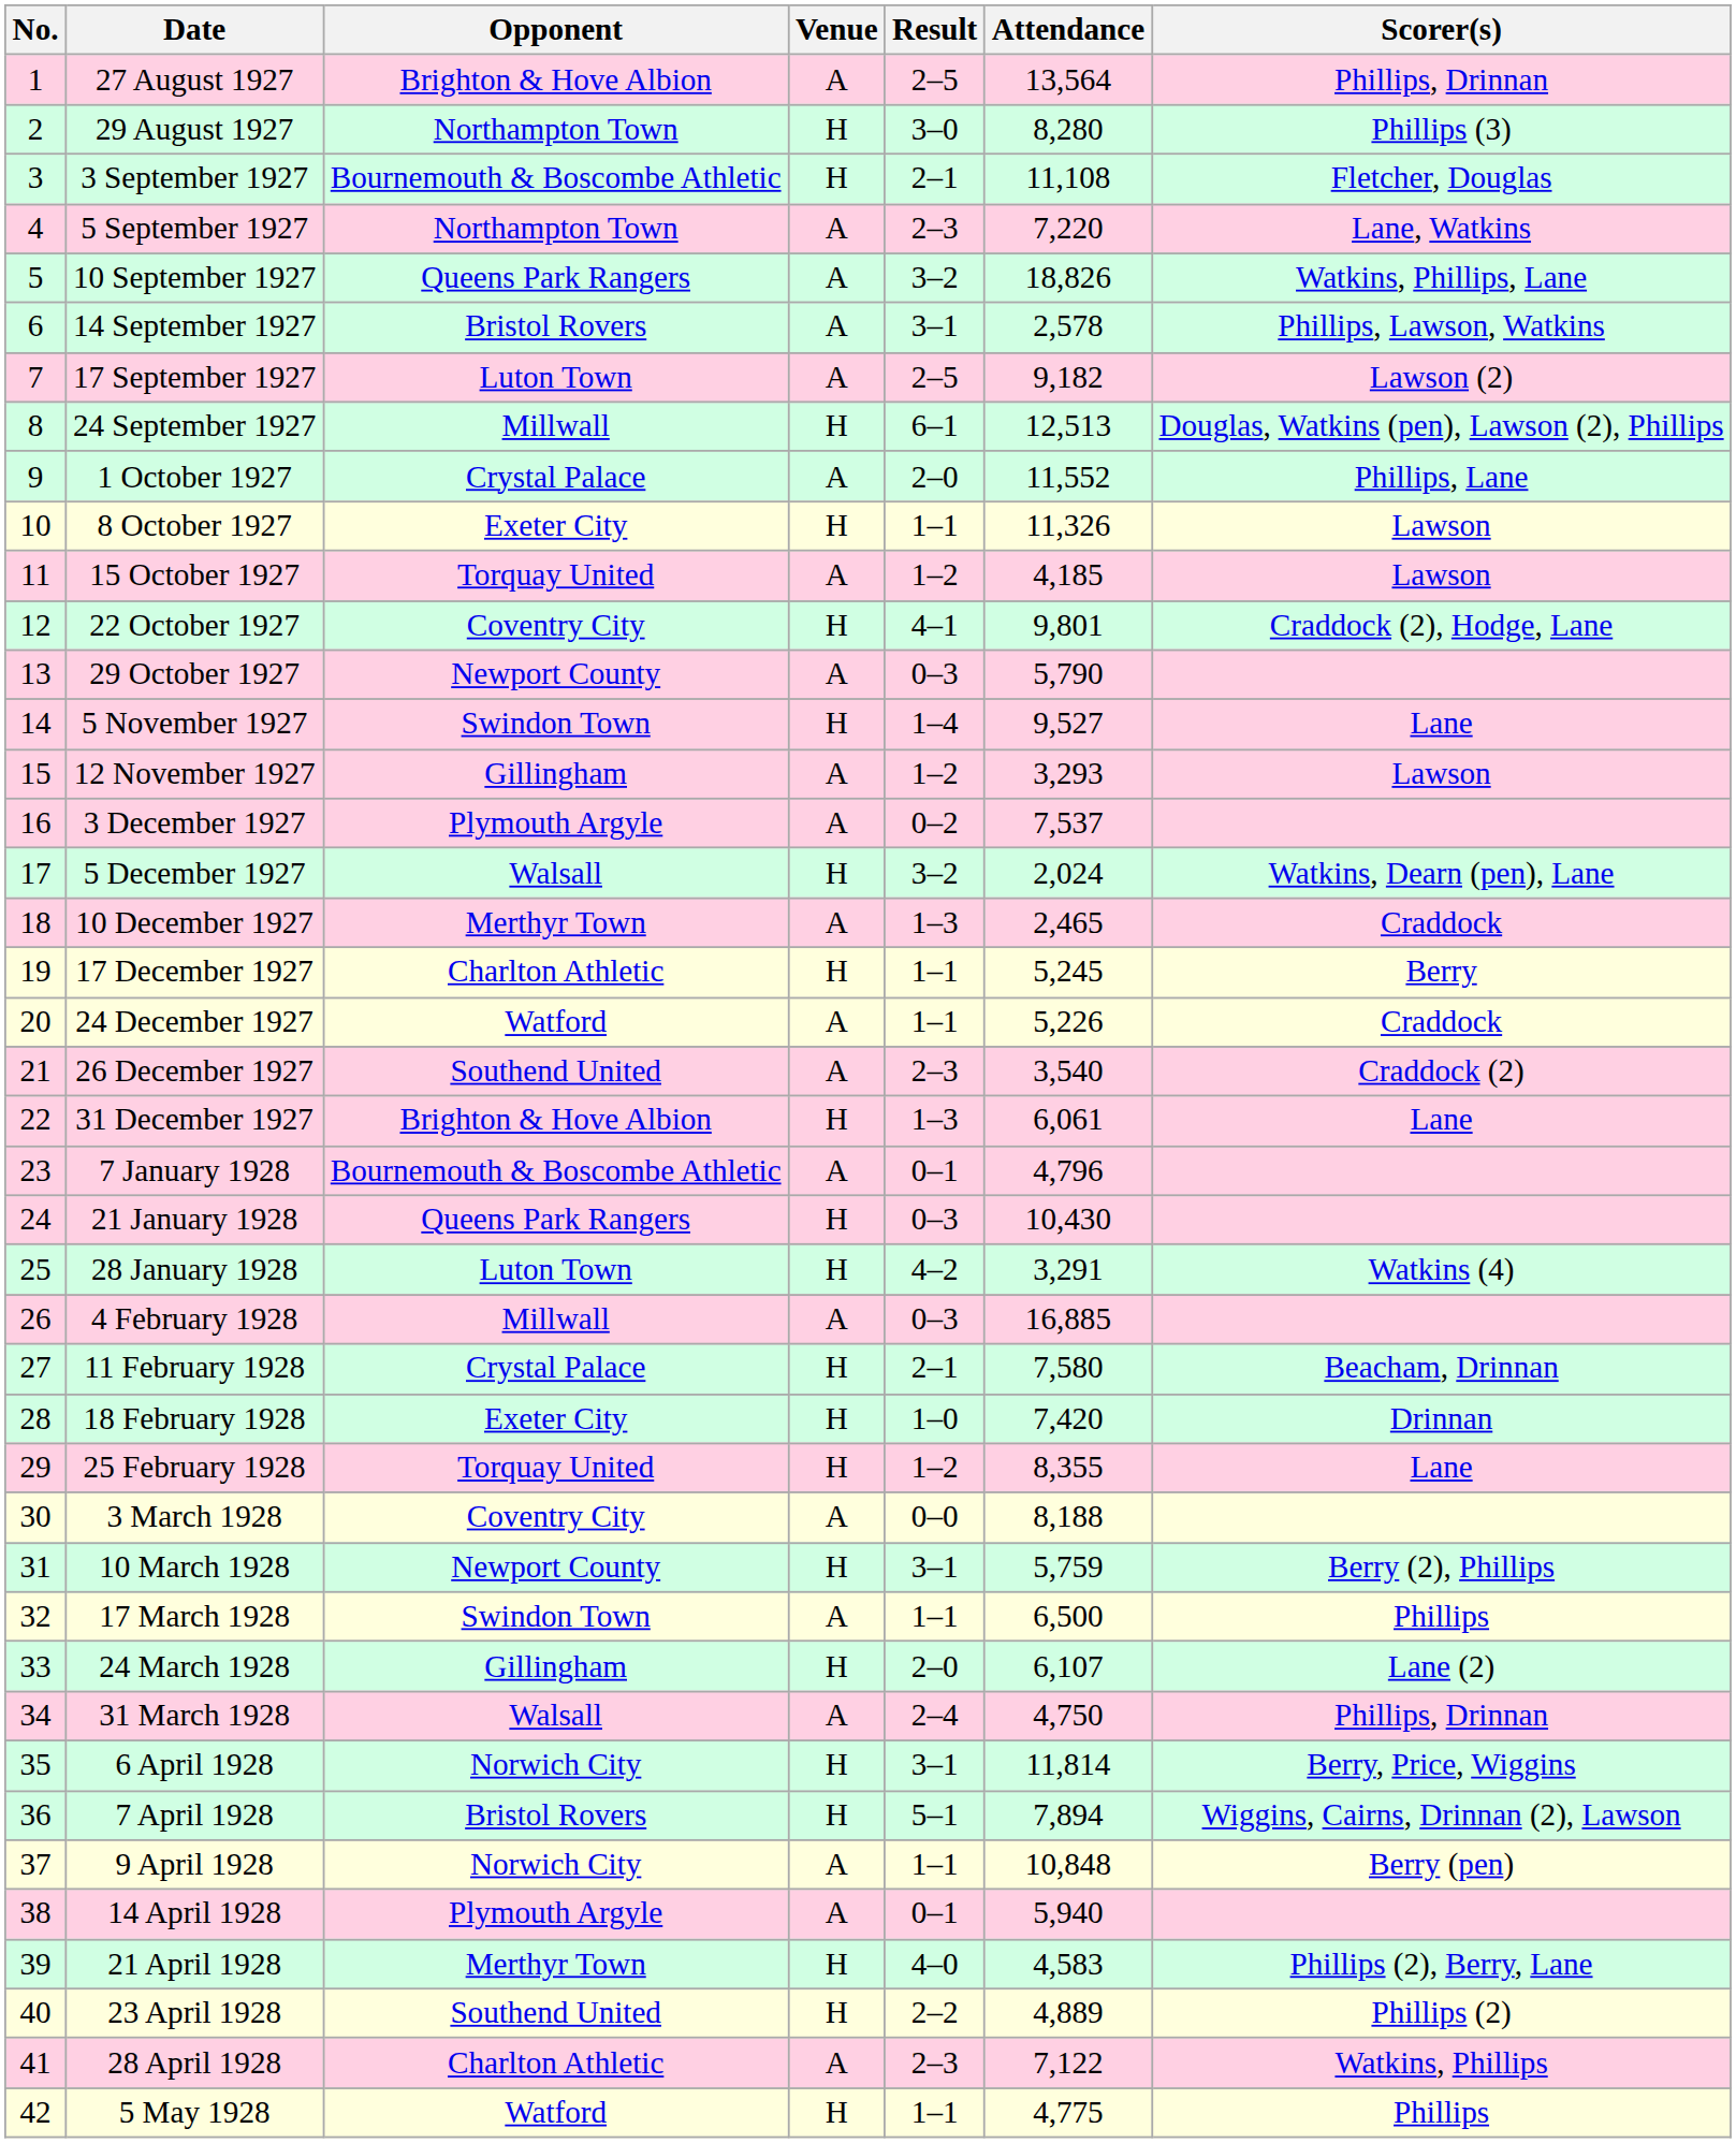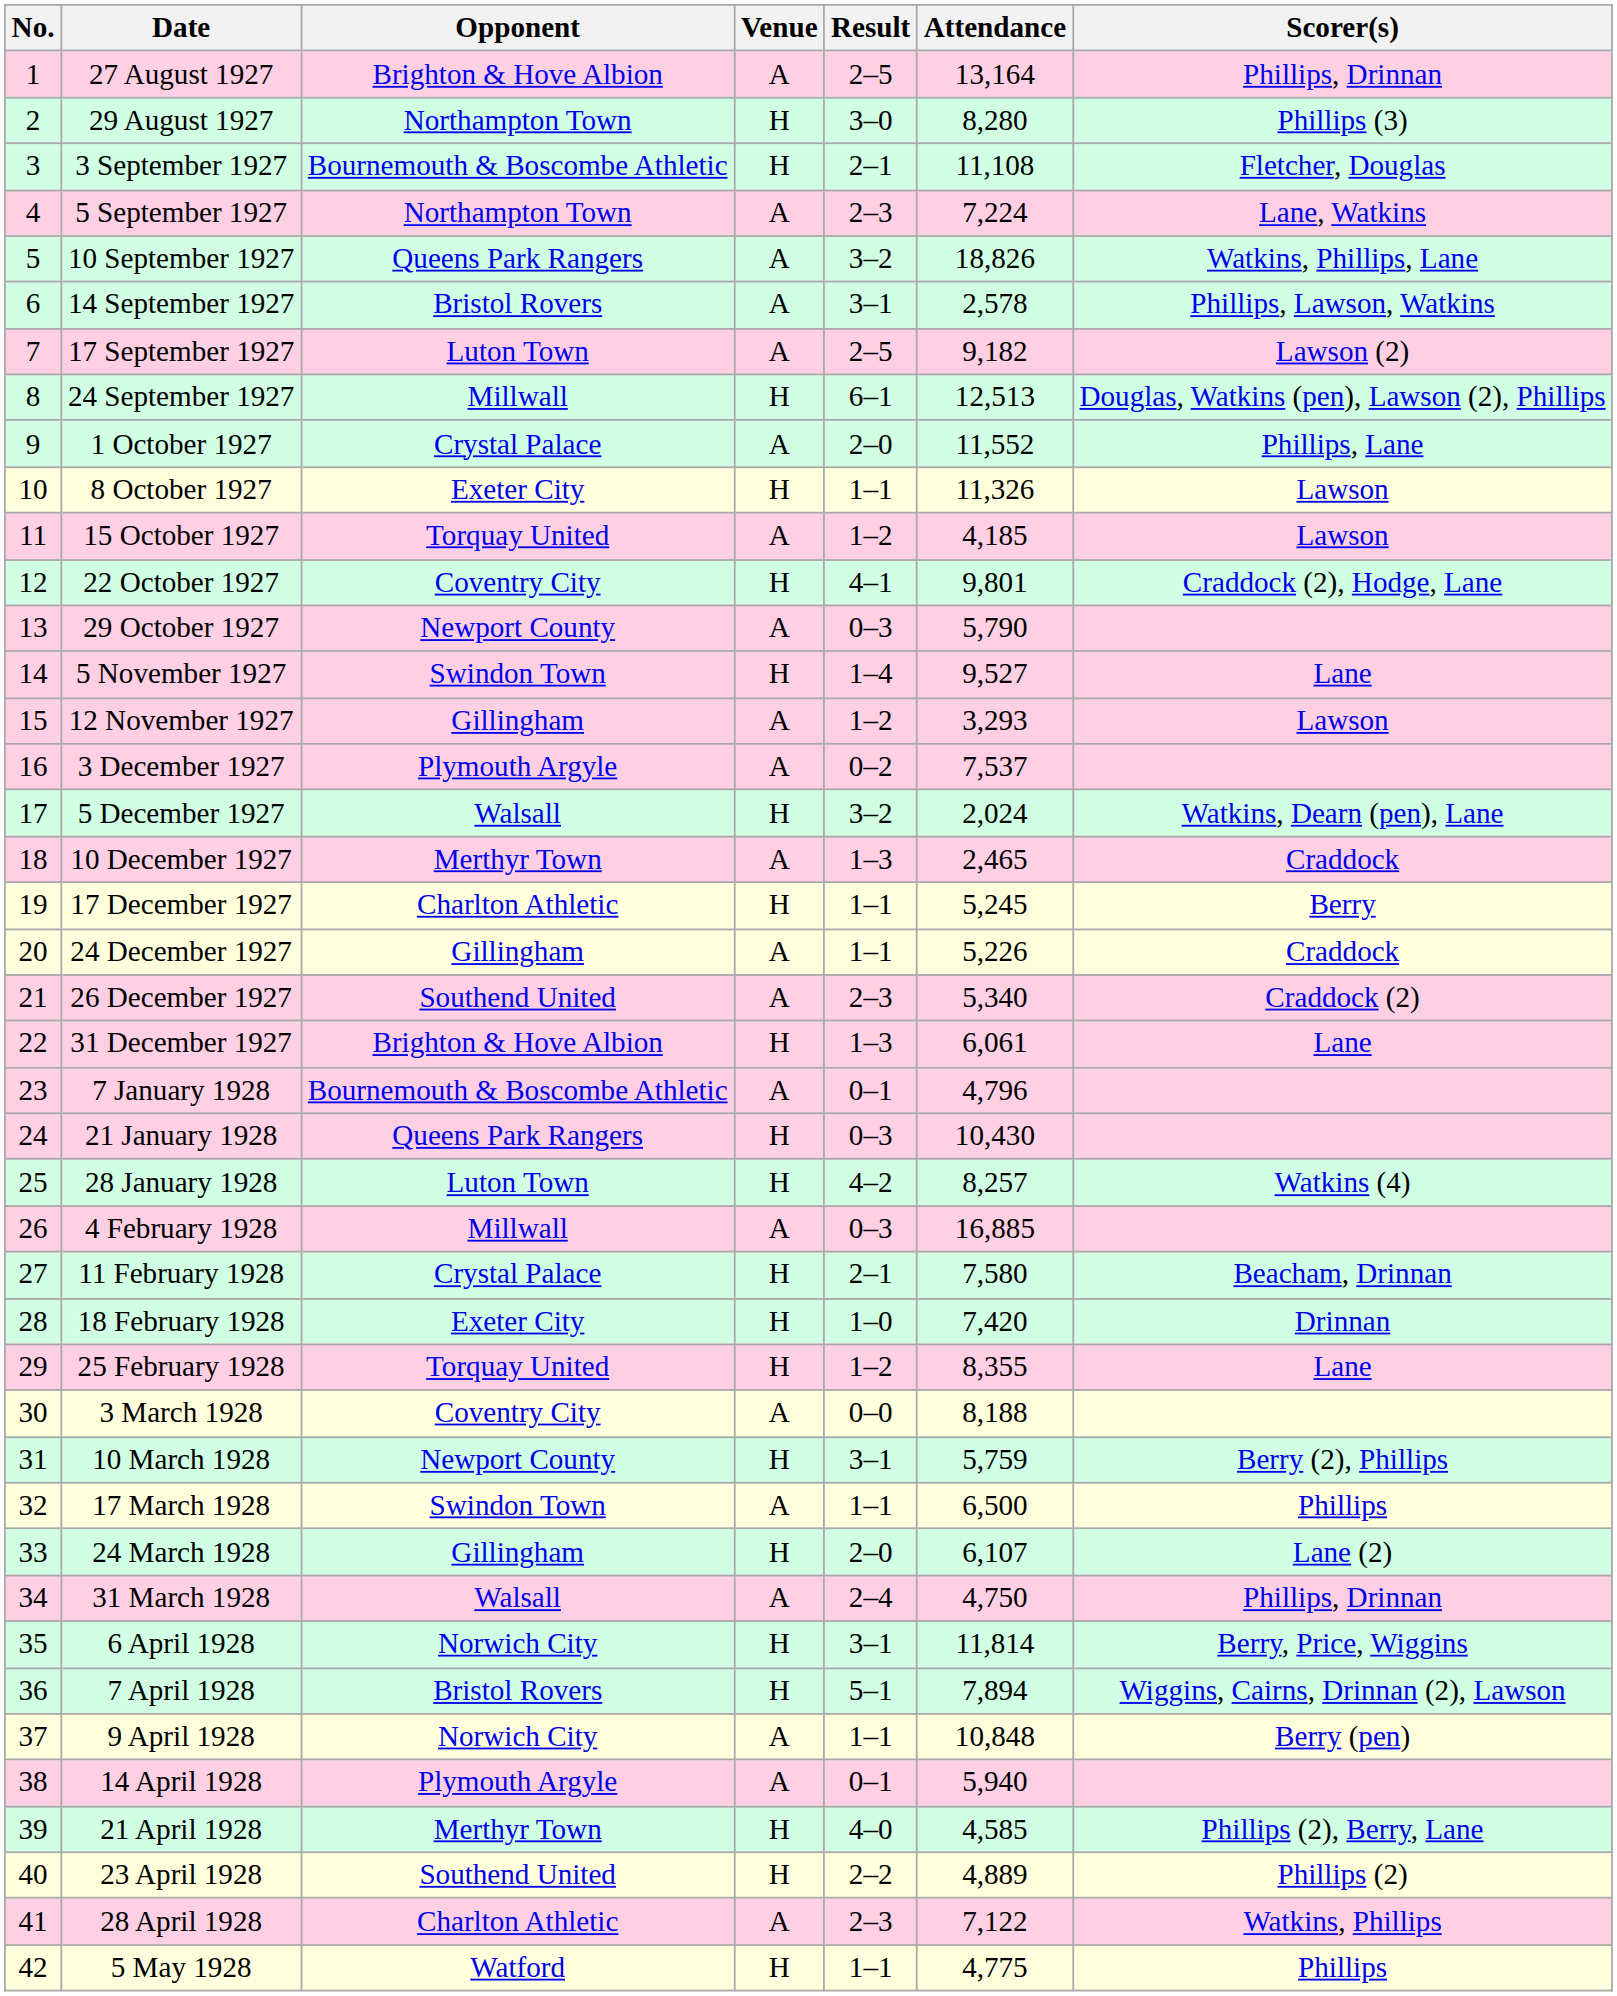 <table class="wikitable sortable" style="text-align:center;">
 <tr>
 <th>No.</th>
 <th>Date</th>
 <th>Opponent</th>
 <th>Venue</th>
 <th>Result</th>
 <th>Attendance</th>
 <th>Scorer(s)</th>
 </tr>
 <tr style="background:#ffd0e3;">
 <td>1</td>
 <td>27 August 1927</td>
 <td><a href='#'>Brighton & Hove Albion</a></td>
 <td>A</td>
 <td>2–5</td>
-<td>13,564</td>
+<td>13,164</td>
 <td><a href='#'>Phillips</a>, <a href='#'>Drinnan</a></td>
 </tr>
 <tr style="background:#d0ffe3;">
 <td>2</td>
 <td>29 August 1927</td>
 <td><a href='#'>Northampton Town</a></td>
 <td>H</td>
 <td>3–0</td>
 <td>8,280</td>
 <td><a href='#'>Phillips</a> (3)</td>
 </tr>
 <tr style="background:#d0ffe3;">
 <td>3</td>
 <td>3 September 1927</td>
 <td><a href='#'>Bournemouth & Boscombe Athletic</a></td>
 <td>H</td>
 <td>2–1</td>
 <td>11,108</td>
 <td><a href='#'>Fletcher</a>, <a href='#'>Douglas</a></td>
 </tr>
 <tr style="background:#ffd0e3;">
 <td>4</td>
 <td>5 September 1927</td>
 <td><a href='#'>Northampton Town</a></td>
 <td>A</td>
 <td>2–3</td>
-<td>7,220</td>
+<td>7,224</td>
 <td><a href='#'>Lane</a>, <a href='#'>Watkins</a></td>
 </tr>
 <tr style="background:#d0ffe3;">
 <td>5</td>
 <td>10 September 1927</td>
 <td><a href='#'>Queens Park Rangers</a></td>
 <td>A</td>
 <td>3–2</td>
 <td>18,826</td>
 <td><a href='#'>Watkins</a>, <a href='#'>Phillips</a>, <a href='#'>Lane</a></td>
 </tr>
 <tr style="background:#d0ffe3;">
 <td>6</td>
 <td>14 September 1927</td>
 <td><a href='#'>Bristol Rovers</a></td>
 <td>A</td>
 <td>3–1</td>
 <td>2,578</td>
 <td><a href='#'>Phillips</a>, <a href='#'>Lawson</a>, <a href='#'>Watkins</a></td>
 </tr>
 <tr style="background:#ffd0e3;">
 <td>7</td>
 <td>17 September 1927</td>
 <td><a href='#'>Luton Town</a></td>
 <td>A</td>
 <td>2–5</td>
 <td>9,182</td>
 <td><a href='#'>Lawson</a> (2)</td>
 </tr>
 <tr style="background:#d0ffe3;">
 <td>8</td>
 <td>24 September 1927</td>
 <td><a href='#'>Millwall</a></td>
 <td>H</td>
 <td>6–1</td>
 <td>12,513</td>
 <td><a href='#'>Douglas</a>, <a href='#'>Watkins</a> (<a href='#'>pen</a>), <a href='#'>Lawson</a> (2), <a href='#'>Phillips</a></td>
 </tr>
 <tr style="background:#d0ffe3;">
 <td>9</td>
 <td>1 October 1927</td>
 <td><a href='#'>Crystal Palace</a></td>
 <td>A</td>
 <td>2–0</td>
 <td>11,552</td>
 <td><a href='#'>Phillips</a>, <a href='#'>Lane</a></td>
 </tr>
 <tr style="background:#ffd;">
 <td>10</td>
 <td>8 October 1927</td>
 <td><a href='#'>Exeter City</a></td>
 <td>H</td>
 <td>1–1</td>
 <td>11,326</td>
 <td><a href='#'>Lawson</a></td>
 </tr>
 <tr style="background:#ffd0e3;">
 <td>11</td>
 <td>15 October 1927</td>
 <td><a href='#'>Torquay United</a></td>
 <td>A</td>
 <td>1–2</td>
 <td>4,185</td>
 <td><a href='#'>Lawson</a></td>
 </tr>
 <tr style="background:#d0ffe3;">
 <td>12</td>
 <td>22 October 1927</td>
 <td><a href='#'>Coventry City</a></td>
 <td>H</td>
 <td>4–1</td>
 <td>9,801</td>
 <td><a href='#'>Craddock</a> (2), <a href='#'>Hodge</a>, <a href='#'>Lane</a></td>
 </tr>
 <tr style="background:#ffd0e3;">
 <td>13</td>
 <td>29 October 1927</td>
 <td><a href='#'>Newport County</a></td>
 <td>A</td>
 <td>0–3</td>
 <td>5,790</td>
 <td></td>
 </tr>
 <tr style="background:#ffd0e3;">
 <td>14</td>
 <td>5 November 1927</td>
 <td><a href='#'>Swindon Town</a></td>
 <td>H</td>
 <td>1–4</td>
 <td>9,527</td>
 <td><a href='#'>Lane</a></td>
 </tr>
 <tr style="background:#ffd0e3;">
 <td>15</td>
 <td>12 November 1927</td>
 <td><a href='#'>Gillingham</a></td>
 <td>A</td>
 <td>1–2</td>
 <td>3,293</td>
 <td><a href='#'>Lawson</a></td>
 </tr>
 <tr style="background:#ffd0e3;">
 <td>16</td>
 <td>3 December 1927</td>
 <td><a href='#'>Plymouth Argyle</a></td>
 <td>A</td>
 <td>0–2</td>
 <td>7,537</td>
 <td></td>
 </tr>
 <tr style="background:#d0ffe3;">
 <td>17</td>
 <td>5 December 1927</td>
 <td><a href='#'>Walsall</a></td>
 <td>H</td>
 <td>3–2</td>
 <td>2,024</td>
 <td><a href='#'>Watkins</a>, <a href='#'>Dearn</a> (<a href='#'>pen</a>), <a href='#'>Lane</a></td>
 </tr>
 <tr style="background:#ffd0e3;">
 <td>18</td>
 <td>10 December 1927</td>
 <td><a href='#'>Merthyr Town</a></td>
 <td>A</td>
 <td>1–3</td>
 <td>2,465</td>
 <td><a href='#'>Craddock</a></td>
 </tr>
 <tr style="background:#ffd;">
 <td>19</td>
 <td>17 December 1927</td>
 <td><a href='#'>Charlton Athletic</a></td>
 <td>H</td>
 <td>1–1</td>
 <td>5,245</td>
 <td><a href='#'>Berry</a></td>
 </tr>
 <tr style="background:#ffd;">
 <td>20</td>
 <td>24 December 1927</td>
-<td><a href='#'>Watford</a></td>
+<td><a href='#'>Gillingham</a></td>
 <td>A</td>
 <td>1–1</td>
 <td>5,226</td>
 <td><a href='#'>Craddock</a></td>
 </tr>
 <tr style="background:#ffd0e3;">
 <td>21</td>
 <td>26 December 1927</td>
 <td><a href='#'>Southend United</a></td>
 <td>A</td>
 <td>2–3</td>
-<td>3,540</td>
+<td>5,340</td>
 <td><a href='#'>Craddock</a> (2)</td>
 </tr>
 <tr style="background:#ffd0e3;">
 <td>22</td>
 <td>31 December 1927</td>
 <td><a href='#'>Brighton & Hove Albion</a></td>
 <td>H</td>
 <td>1–3</td>
 <td>6,061</td>
 <td><a href='#'>Lane</a></td>
 </tr>
 <tr style="background:#ffd0e3;">
 <td>23</td>
 <td>7 January 1928</td>
 <td><a href='#'>Bournemouth & Boscombe Athletic</a></td>
 <td>A</td>
 <td>0–1</td>
 <td>4,796</td>
 <td></td>
 </tr>
 <tr style="background:#ffd0e3;">
 <td>24</td>
 <td>21 January 1928</td>
 <td><a href='#'>Queens Park Rangers</a></td>
 <td>H</td>
 <td>0–3</td>
 <td>10,430</td>
 <td></td>
 </tr>
 <tr style="background:#d0ffe3;">
 <td>25</td>
 <td>28 January 1928</td>
 <td><a href='#'>Luton Town</a></td>
 <td>H</td>
 <td>4–2</td>
-<td>3,291</td>
+<td>8,257</td>
 <td><a href='#'>Watkins</a> (4)</td>
 </tr>
 <tr style="background:#ffd0e3;">
 <td>26</td>
 <td>4 February 1928</td>
 <td><a href='#'>Millwall</a></td>
 <td>A</td>
 <td>0–3</td>
 <td>16,885</td>
 <td></td>
 </tr>
 <tr style="background:#d0ffe3;">
 <td>27</td>
 <td>11 February 1928</td>
 <td><a href='#'>Crystal Palace</a></td>
 <td>H</td>
 <td>2–1</td>
 <td>7,580</td>
 <td><a href='#'>Beacham</a>, <a href='#'>Drinnan</a></td>
 </tr>
 <tr style="background:#d0ffe3;">
 <td>28</td>
 <td>18 February 1928</td>
 <td><a href='#'>Exeter City</a></td>
 <td>H</td>
 <td>1–0</td>
 <td>7,420</td>
 <td><a href='#'>Drinnan</a></td>
 </tr>
 <tr style="background:#ffd0e3;">
 <td>29</td>
 <td>25 February 1928</td>
 <td><a href='#'>Torquay United</a></td>
 <td>H</td>
 <td>1–2</td>
 <td>8,355</td>
 <td><a href='#'>Lane</a></td>
 </tr>
 <tr style="background:#ffd;">
 <td>30</td>
 <td>3 March 1928</td>
 <td><a href='#'>Coventry City</a></td>
 <td>A</td>
 <td>0–0</td>
 <td>8,188</td>
 <td></td>
 </tr>
 <tr style="background:#d0ffe3;">
 <td>31</td>
 <td>10 March 1928</td>
 <td><a href='#'>Newport County</a></td>
 <td>H</td>
 <td>3–1</td>
 <td>5,759</td>
 <td><a href='#'>Berry</a> (2), <a href='#'>Phillips</a></td>
 </tr>
 <tr style="background:#ffd;">
 <td>32</td>
 <td>17 March 1928</td>
 <td><a href='#'>Swindon Town</a></td>
 <td>A</td>
 <td>1–1</td>
 <td>6,500</td>
 <td><a href='#'>Phillips</a></td>
 </tr>
 <tr style="background:#d0ffe3;">
 <td>33</td>
 <td>24 March 1928</td>
 <td><a href='#'>Gillingham</a></td>
 <td>H</td>
 <td>2–0</td>
 <td>6,107</td>
 <td><a href='#'>Lane</a> (2)</td>
 </tr>
 <tr style="background:#ffd0e3;">
 <td>34</td>
 <td>31 March 1928</td>
 <td><a href='#'>Walsall</a></td>
 <td>A</td>
 <td>2–4</td>
 <td>4,750</td>
 <td><a href='#'>Phillips</a>, <a href='#'>Drinnan</a></td>
 </tr>
 <tr style="background:#d0ffe3;">
 <td>35</td>
 <td>6 April 1928</td>
 <td><a href='#'>Norwich City</a></td>
 <td>H</td>
 <td>3–1</td>
 <td>11,814</td>
 <td><a href='#'>Berry</a>, <a href='#'>Price</a>, <a href='#'>Wiggins</a></td>
 </tr>
 <tr style="background:#d0ffe3;">
 <td>36</td>
 <td>7 April 1928</td>
 <td><a href='#'>Bristol Rovers</a></td>
 <td>H</td>
 <td>5–1</td>
 <td>7,894</td>
 <td><a href='#'>Wiggins</a>, <a href='#'>Cairns</a>, <a href='#'>Drinnan</a> (2), <a href='#'>Lawson</a></td>
 </tr>
 <tr style="background:#ffd;">
 <td>37</td>
 <td>9 April 1928</td>
 <td><a href='#'>Norwich City</a></td>
 <td>A</td>
 <td>1–1</td>
 <td>10,848</td>
 <td><a href='#'>Berry</a> (<a href='#'>pen</a>)</td>
 </tr>
 <tr style="background:#ffd0e3;">
 <td>38</td>
 <td>14 April 1928</td>
 <td><a href='#'>Plymouth Argyle</a></td>
 <td>A</td>
 <td>0–1</td>
 <td>5,940</td>
 <td></td>
 </tr>
 <tr style="background:#d0ffe3;">
 <td>39</td>
 <td>21 April 1928</td>
 <td><a href='#'>Merthyr Town</a></td>
 <td>H</td>
 <td>4–0</td>
-<td>4,583</td>
+<td>4,585</td>
 <td><a href='#'>Phillips</a> (2), <a href='#'>Berry</a>, <a href='#'>Lane</a></td>
 </tr>
 <tr style="background:#ffd;">
 <td>40</td>
 <td>23 April 1928</td>
 <td><a href='#'>Southend United</a></td>
 <td>H</td>
 <td>2–2</td>
 <td>4,889</td>
 <td><a href='#'>Phillips</a> (2)</td>
 </tr>
 <tr style="background:#ffd0e3;">
 <td>41</td>
 <td>28 April 1928</td>
 <td><a href='#'>Charlton Athletic</a></td>
 <td>A</td>
 <td>2–3</td>
 <td>7,122</td>
 <td><a href='#'>Watkins</a>, <a href='#'>Phillips</a></td>
 </tr>
 <tr style="background:#ffd;">
 <td>42</td>
 <td>5 May 1928</td>
 <td><a href='#'>Watford</a></td>
 <td>H</td>
 <td>1–1</td>
 <td>4,775</td>
 <td><a href='#'>Phillips</a></td>
 </tr>
 </table>
